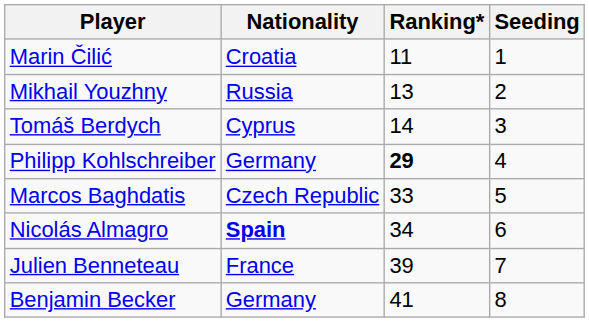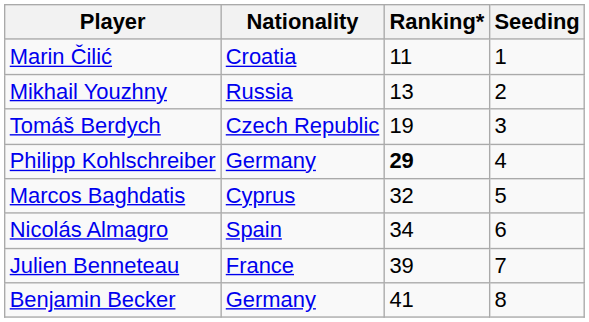 <table class=wikitable>
 <tr>
 <th>Player</th>
 <th>Nationality</th>
 <th>Ranking*</th>
 <th>Seeding</th>
 </tr>
 <tr>
 <td><a href='#'>Marin Čilić</a></td>
 <td> <a href='#'>Croatia</a></td>
 <td>11</td>
 <td>1</td>
 </tr>
 <tr>
 <td><a href='#'>Mikhail Youzhny</a></td>
 <td> <a href='#'>Russia</a></td>
 <td>13</td>
 <td>2</td>
 </tr>
 <tr>
 <td><a href='#'>Tomáš Berdych</a></td>
-<td> <a href='#'>Cyprus</a></td>
-<td>14</td>
+<td> <a href='#'>Czech Republic</a></td>
+<td>19</td>
 <td>3</td>
 </tr>
 <tr>
 <td><a href='#'>Philipp Kohlschreiber</a></td>
 <td> <a href='#'>Germany</a></td>
 <td><strong>29</strong></td>
 <td>4</td>
 </tr>
 <tr>
 <td><a href='#'>Marcos Baghdatis</a></td>
-<td> <a href='#'>Czech Republic</a></td>
-<td>33</td>
+<td> <a href='#'>Cyprus</a></td>
+<td>32</td>
 <td>5</td>
 </tr>
 <tr>
 <td><a href='#'>Nicolás Almagro</a></td>
-<td><strong> <a href='#'>Spain</a></strong></td>
+<td> <a href='#'>Spain</a></td>
 <td>34</td>
 <td>6</td>
 </tr>
 <tr>
 <td><a href='#'>Julien Benneteau</a></td>
 <td> <a href='#'>France</a></td>
 <td>39</td>
 <td>7</td>
 </tr>
 <tr>
 <td><a href='#'>Benjamin Becker</a></td>
 <td> <a href='#'>Germany</a></td>
 <td>41</td>
 <td>8</td>
 </tr>
 </table>
